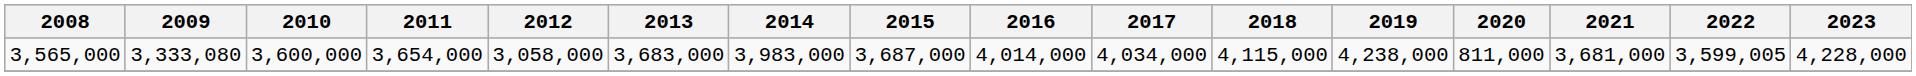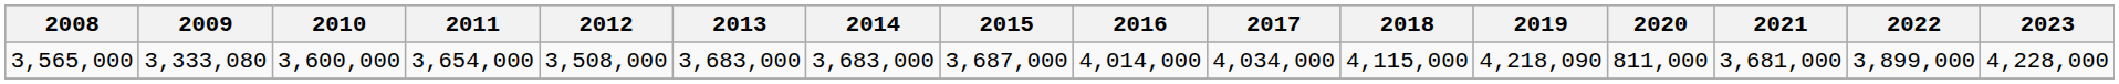 <table class="wikitable" style="text-align:center">
 <tr>
 <th>2008</th>
 <th>2009</th>
 <th>2010</th>
 <th>2011</th>
 <th>2012</th>
 <th>2013</th>
 <th>2014</th>
 <th>2015</th>
 <th>2016</th>
 <th>2017</th>
 <th>2018</th>
 <th>2019</th>
 <th>2020</th>
 <th>2021</th>
 <th>2022</th>
 <th>2023</th>
 </tr>
 <tr>
 <td>3,565,000</td>
 <td>3,333,080</td>
 <td>3,600,000</td>
 <td>3,654,000</td>
-<td>3,058,000</td>
+<td>3,508,000</td>
 <td>3,683,000</td>
-<td>3,983,000</td>
+<td>3,683,000</td>
 <td>3,687,000</td>
 <td>4,014,000</td>
 <td>4,034,000</td>
 <td>4,115,000</td>
-<td>4,238,000</td>
+<td>4,218,090</td>
 <td>811,000</td>
 <td>3,681,000</td>
-<td>3,599,005</td>
+<td>3,899,000</td>
 <td>4,228,000</td>
 </tr>
 <tr>
 </tr>
 </table>
